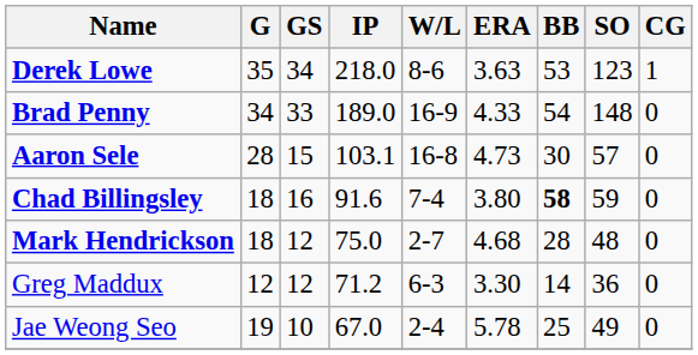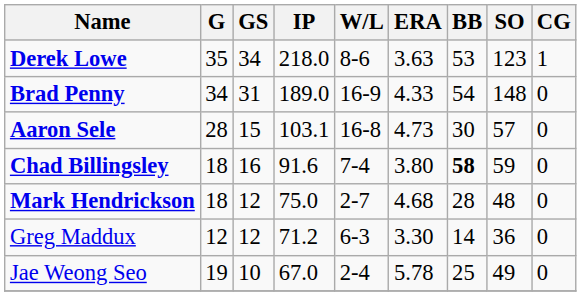 <table class="wikitable sortable" style="text-align:left">
 <tr>
 <th>Name</th>
 <th>G</th>
 <th>GS</th>
 <th>IP</th>
 <th>W/L</th>
 <th>ERA</th>
 <th>BB</th>
 <th>SO</th>
 <th>CG</th>
 </tr>
 <tr>
 <td><strong><a href='#'>Derek Lowe</a>	</strong></td>
 <td>35</td>
 <td>34</td>
 <td>218.0</td>
 <td>8-6</td>
 <td>3.63</td>
 <td>53</td>
 <td>123</td>
 <td>1</td>
 </tr>
 <tr>
 <td><strong><a href='#'>Brad Penny</a></strong></td>
 <td>34</td>
-<td>33</td>
+<td>31</td>
 <td>189.0</td>
 <td>16-9</td>
 <td>4.33</td>
 <td>54</td>
 <td>148</td>
 <td>0</td>
 </tr>
 <tr>
 <td><strong><a href='#'>Aaron Sele</a></strong></td>
 <td>28</td>
 <td>15</td>
 <td>103.1</td>
 <td>16-8</td>
 <td>4.73</td>
 <td>30</td>
 <td>57</td>
 <td>0</td>
 </tr>
 <tr>
 <td><strong><a href='#'>Chad Billingsley</a>	</strong></td>
 <td>18</td>
 <td>16</td>
 <td>91.6</td>
 <td>7-4</td>
 <td>3.80</td>
 <td><strong>58</strong></td>
 <td>59</td>
 <td>0</td>
 </tr>
 <tr>
 <td><strong><a href='#'>Mark Hendrickson</a></strong></td>
 <td>18</td>
 <td>12</td>
 <td>75.0</td>
 <td>2-7</td>
 <td>4.68</td>
 <td>28</td>
 <td>48</td>
 <td>0</td>
 </tr>
 <tr>
 <td><a href='#'>Greg Maddux</a></td>
 <td>12</td>
 <td>12</td>
 <td>71.2</td>
 <td>6-3</td>
 <td>3.30</td>
 <td>14</td>
 <td>36</td>
 <td>0</td>
 </tr>
 <tr>
 <td><a href='#'>Jae Weong Seo</a></td>
 <td>19</td>
 <td>10</td>
 <td>67.0</td>
 <td>2-4</td>
 <td>5.78</td>
 <td>25</td>
 <td>49</td>
 <td>0</td>
 </tr>
 <tr>
 </tr>
 </table>
